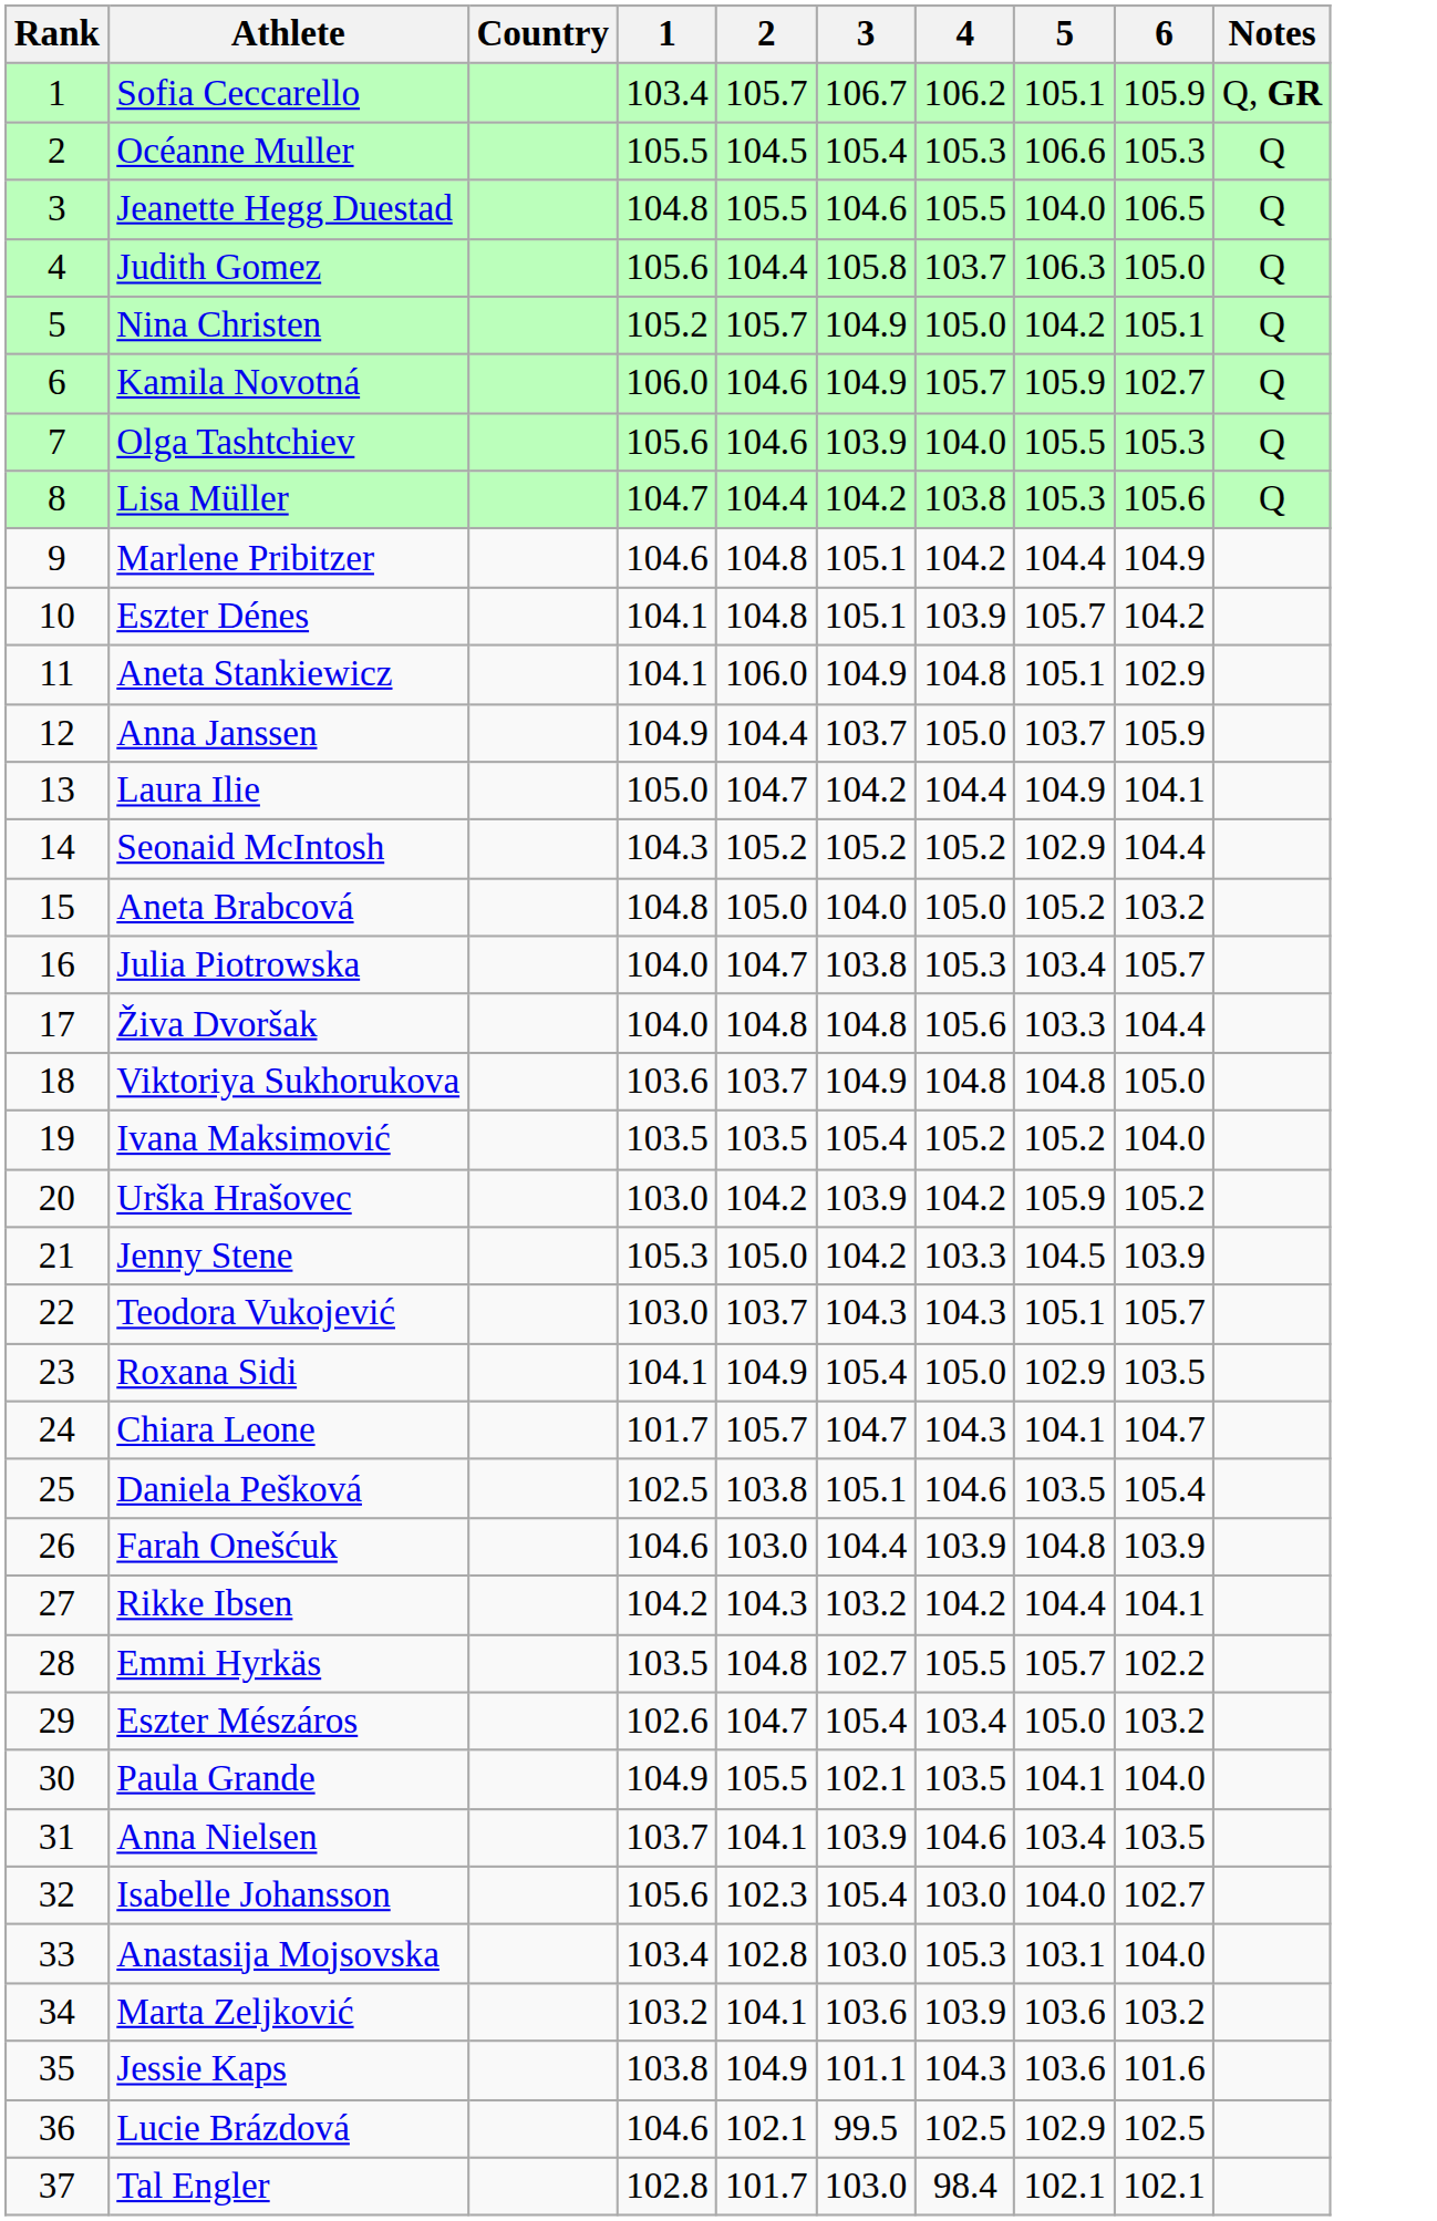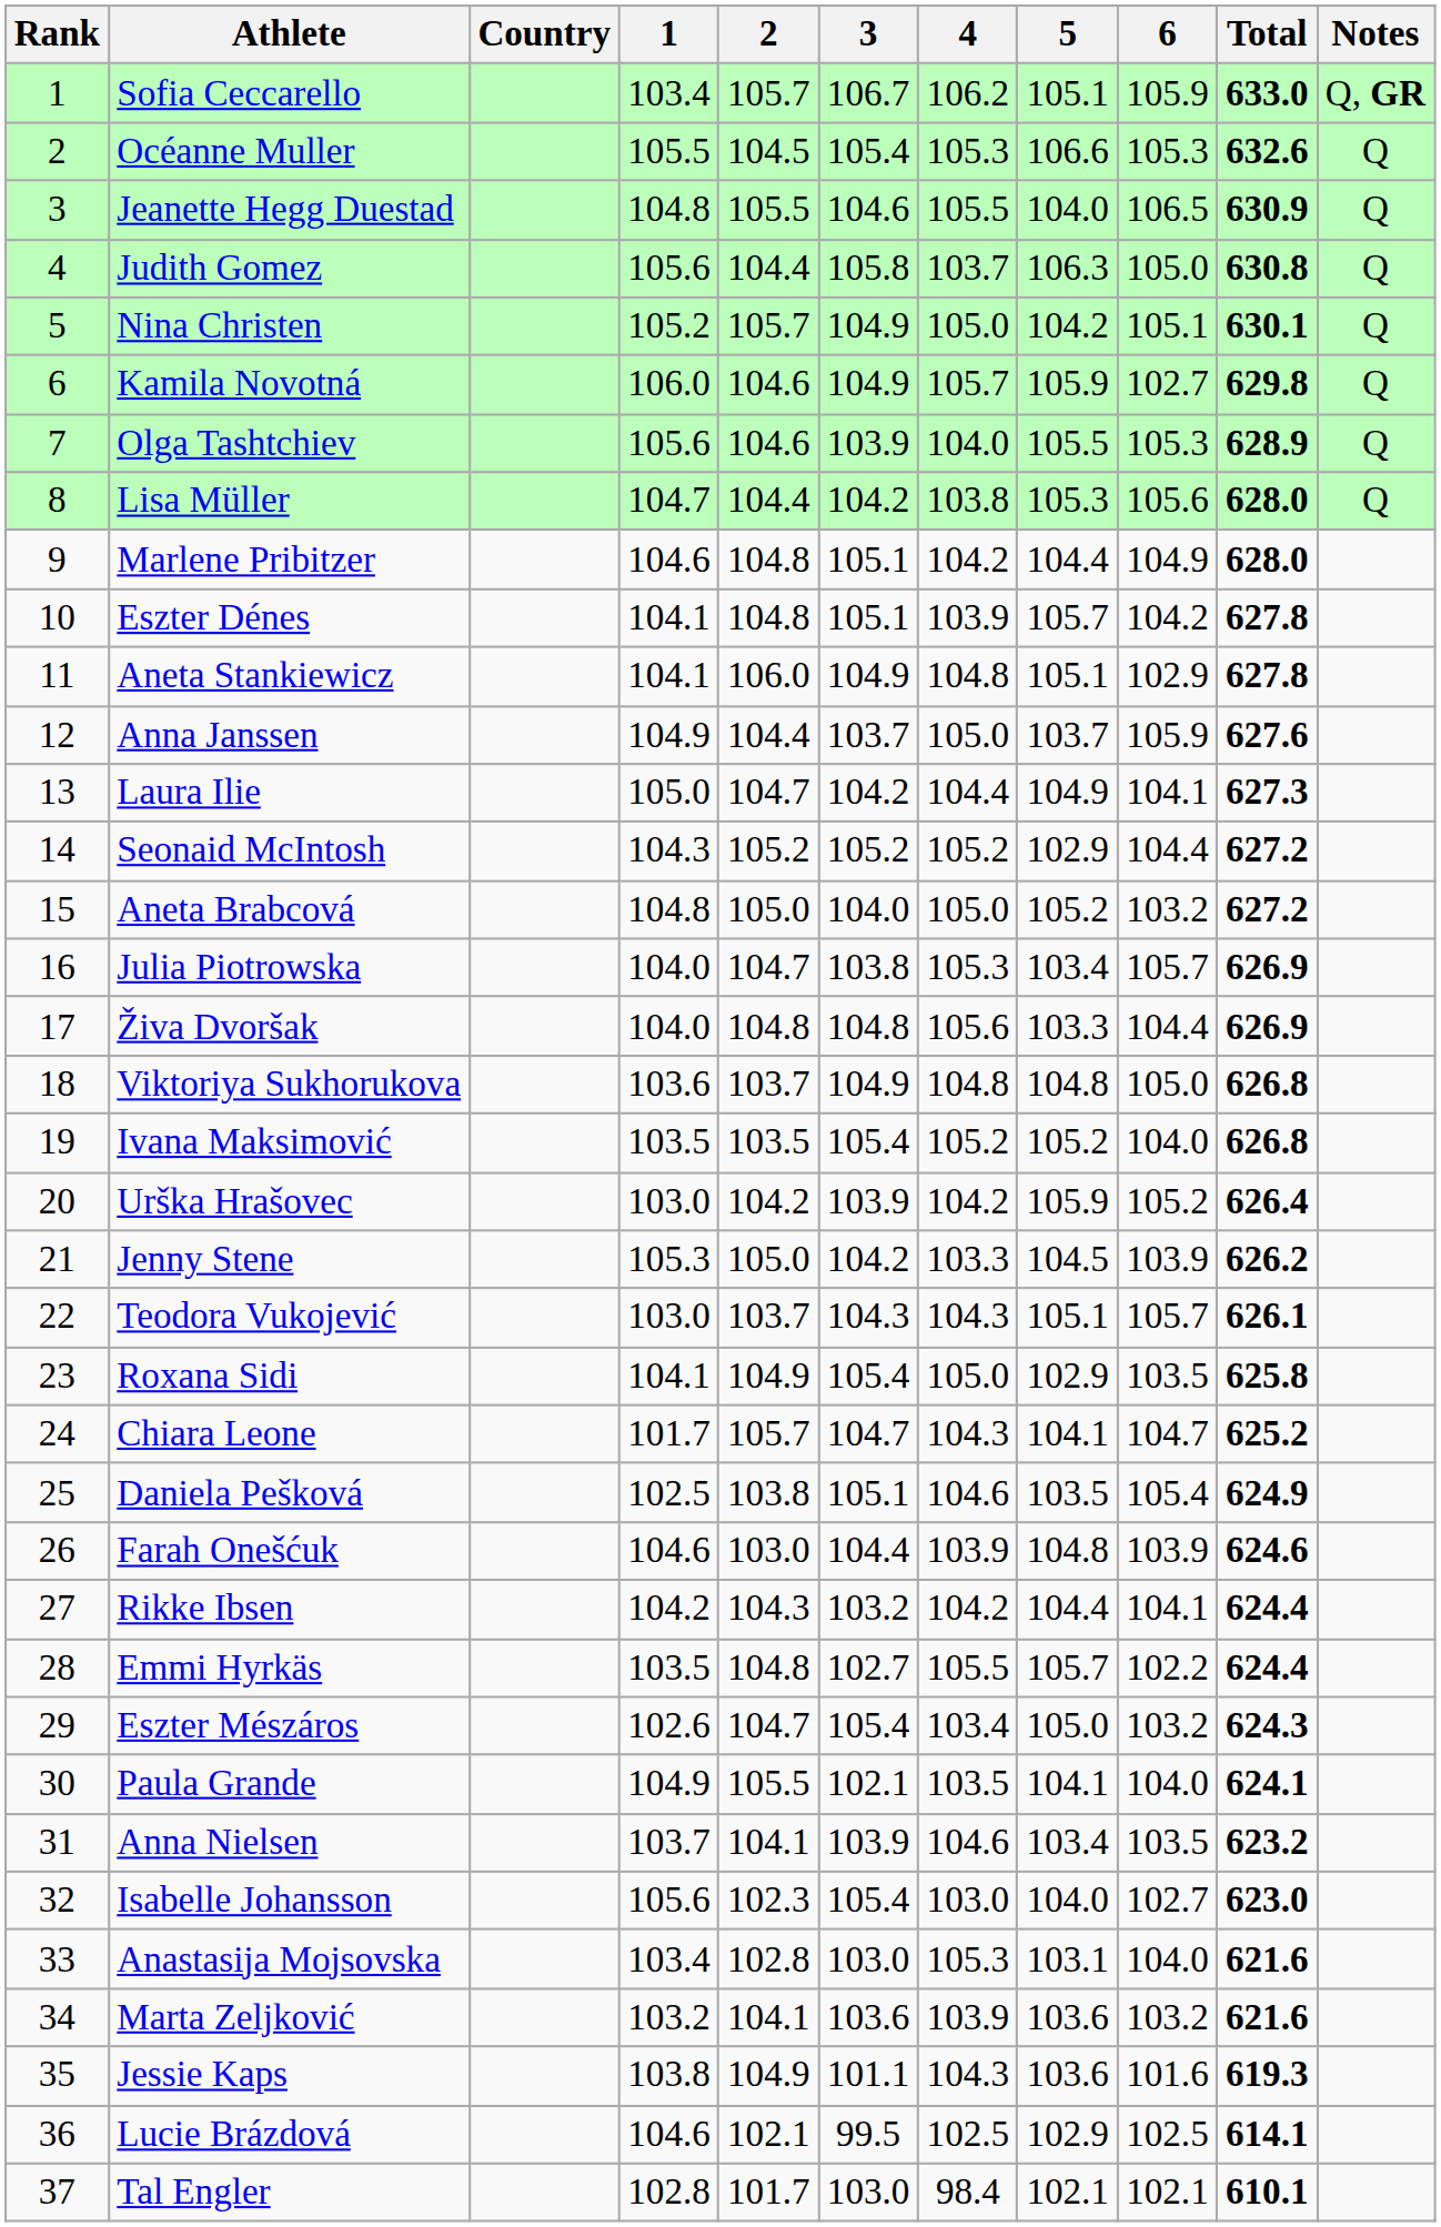 <table class="wikitable sortable" style="text-align:center">
 <tr>
 <th>Rank</th>
 <th>Athlete</th>
 <th>Country</th>
 <th width=30px>1</th>
 <th width=30px>2</th>
 <th width=30px>3</th>
 <th width=30px>4</th>
 <th width=30px>5</th>
 <th width=30px>6</th>
+<th>Total</th>
 <th class=unsortable>Notes</th>
 </tr>
 <tr bgcolor=bbffbb>
 <td>1</td>
 <td align=left><a href='#'>Sofia Ceccarello</a></td>
 <td align=left></td>
 <td>103.4</td>
 <td>105.7</td>
 <td>106.7</td>
 <td>106.2</td>
 <td>105.1</td>
 <td>105.9</td>
+<td><strong>633.0</strong></td>
 <td>Q, <strong>GR</strong></td>
 </tr>
 <tr bgcolor=bbffbb>
 <td>2</td>
 <td align=left><a href='#'>Océanne Muller</a></td>
 <td align=left></td>
 <td>105.5</td>
 <td>104.5</td>
 <td>105.4</td>
 <td>105.3</td>
 <td>106.6</td>
 <td>105.3</td>
+<td><strong>632.6</strong></td>
 <td>Q</td>
 </tr>
 <tr bgcolor=bbffbb>
 <td>3</td>
 <td align=left><a href='#'>Jeanette Hegg Duestad</a></td>
 <td align=left></td>
 <td>104.8</td>
 <td>105.5</td>
 <td>104.6</td>
 <td>105.5</td>
 <td>104.0</td>
 <td>106.5</td>
+<td><strong>630.9</strong></td>
 <td>Q</td>
 </tr>
 <tr bgcolor=bbffbb>
 <td>4</td>
 <td align=left><a href='#'>Judith Gomez</a></td>
 <td align=left></td>
 <td>105.6</td>
 <td>104.4</td>
 <td>105.8</td>
 <td>103.7</td>
 <td>106.3</td>
 <td>105.0</td>
+<td><strong>630.8</strong></td>
 <td>Q</td>
 </tr>
 <tr bgcolor=bbffbb>
 <td>5</td>
 <td align=left><a href='#'>Nina Christen</a></td>
 <td align=left></td>
 <td>105.2</td>
 <td>105.7</td>
 <td>104.9</td>
 <td>105.0</td>
 <td>104.2</td>
 <td>105.1</td>
+<td><strong>630.1</strong></td>
 <td>Q</td>
 </tr>
 <tr bgcolor=bbffbb>
 <td>6</td>
 <td align=left><a href='#'>Kamila Novotná</a></td>
 <td align=left></td>
 <td>106.0</td>
 <td>104.6</td>
 <td>104.9</td>
 <td>105.7</td>
 <td>105.9</td>
 <td>102.7</td>
+<td><strong>629.8</strong></td>
 <td>Q</td>
 </tr>
 <tr bgcolor=bbffbb>
 <td>7</td>
 <td align=left><a href='#'>Olga Tashtchiev</a></td>
 <td align=left></td>
 <td>105.6</td>
 <td>104.6</td>
 <td>103.9</td>
 <td>104.0</td>
 <td>105.5</td>
 <td>105.3</td>
+<td><strong>628.9</strong></td>
 <td>Q</td>
 </tr>
 <tr bgcolor=bbffbb>
 <td>8</td>
 <td align=left><a href='#'>Lisa Müller</a></td>
 <td align=left></td>
 <td>104.7</td>
 <td>104.4</td>
 <td>104.2</td>
 <td>103.8</td>
 <td>105.3</td>
 <td>105.6</td>
+<td><strong>628.0</strong></td>
 <td>Q</td>
 </tr>
 <tr>
 <td>9</td>
 <td align=left><a href='#'>Marlene Pribitzer</a></td>
 <td align=left></td>
 <td>104.6</td>
 <td>104.8</td>
 <td>105.1</td>
 <td>104.2</td>
 <td>104.4</td>
 <td>104.9</td>
+<td><strong>628.0</strong></td>
 <td></td>
 </tr>
 <tr>
 <td>10</td>
 <td align=left><a href='#'>Eszter Dénes</a></td>
 <td align=left></td>
 <td>104.1</td>
 <td>104.8</td>
 <td>105.1</td>
 <td>103.9</td>
 <td>105.7</td>
 <td>104.2</td>
+<td><strong>627.8</strong></td>
 <td></td>
 </tr>
 <tr>
 <td>11</td>
 <td align=left><a href='#'>Aneta Stankiewicz</a></td>
 <td align=left></td>
 <td>104.1</td>
 <td>106.0</td>
 <td>104.9</td>
 <td>104.8</td>
 <td>105.1</td>
 <td>102.9</td>
+<td><strong>627.8</strong></td>
 <td></td>
 </tr>
 <tr>
 <td>12</td>
 <td align=left><a href='#'>Anna Janssen</a></td>
 <td align=left></td>
 <td>104.9</td>
 <td>104.4</td>
 <td>103.7</td>
 <td>105.0</td>
 <td>103.7</td>
 <td>105.9</td>
+<td><strong>627.6</strong></td>
 <td></td>
 </tr>
 <tr>
 <td>13</td>
 <td align=left><a href='#'>Laura Ilie</a></td>
 <td align=left></td>
 <td>105.0</td>
 <td>104.7</td>
 <td>104.2</td>
 <td>104.4</td>
 <td>104.9</td>
 <td>104.1</td>
+<td><strong>627.3</strong></td>
 <td></td>
 </tr>
 <tr>
 <td>14</td>
 <td align=left><a href='#'>Seonaid McIntosh</a></td>
 <td align=left></td>
 <td>104.3</td>
 <td>105.2</td>
 <td>105.2</td>
 <td>105.2</td>
 <td>102.9</td>
 <td>104.4</td>
+<td><strong>627.2</strong></td>
 <td></td>
 </tr>
 <tr>
 <td>15</td>
 <td align=left><a href='#'>Aneta Brabcová</a></td>
 <td align=left></td>
 <td>104.8</td>
 <td>105.0</td>
 <td>104.0</td>
 <td>105.0</td>
 <td>105.2</td>
 <td>103.2</td>
+<td><strong>627.2</strong></td>
 <td></td>
 </tr>
 <tr>
 <td>16</td>
 <td align=left><a href='#'>Julia Piotrowska</a></td>
 <td align=left></td>
 <td>104.0</td>
 <td>104.7</td>
 <td>103.8</td>
 <td>105.3</td>
 <td>103.4</td>
 <td>105.7</td>
+<td><strong>626.9</strong></td>
 <td></td>
 </tr>
 <tr>
 <td>17</td>
 <td align=left><a href='#'>Živa Dvoršak</a></td>
 <td align=left></td>
 <td>104.0</td>
 <td>104.8</td>
 <td>104.8</td>
 <td>105.6</td>
 <td>103.3</td>
 <td>104.4</td>
+<td><strong>626.9</strong></td>
 <td></td>
 </tr>
 <tr>
 <td>18</td>
 <td align=left><a href='#'>Viktoriya Sukhorukova</a></td>
 <td align=left></td>
 <td>103.6</td>
 <td>103.7</td>
 <td>104.9</td>
 <td>104.8</td>
 <td>104.8</td>
 <td>105.0</td>
+<td><strong>626.8</strong></td>
 <td></td>
 </tr>
 <tr>
 <td>19</td>
 <td align=left><a href='#'>Ivana Maksimović</a></td>
 <td align=left></td>
 <td>103.5</td>
 <td>103.5</td>
 <td>105.4</td>
 <td>105.2</td>
 <td>105.2</td>
 <td>104.0</td>
+<td><strong>626.8</strong></td>
 <td></td>
 </tr>
 <tr>
 <td>20</td>
 <td align=left><a href='#'>Urška Hrašovec</a></td>
 <td align=left></td>
 <td>103.0</td>
 <td>104.2</td>
 <td>103.9</td>
 <td>104.2</td>
 <td>105.9</td>
 <td>105.2</td>
+<td><strong>626.4</strong></td>
 <td></td>
 </tr>
 <tr>
 <td>21</td>
 <td align=left><a href='#'>Jenny Stene</a></td>
 <td align=left></td>
 <td>105.3</td>
 <td>105.0</td>
 <td>104.2</td>
 <td>103.3</td>
 <td>104.5</td>
 <td>103.9</td>
+<td><strong>626.2</strong></td>
 <td></td>
 </tr>
 <tr>
 <td>22</td>
 <td align=left><a href='#'>Teodora Vukojević</a></td>
 <td align=left></td>
 <td>103.0</td>
 <td>103.7</td>
 <td>104.3</td>
 <td>104.3</td>
 <td>105.1</td>
 <td>105.7</td>
+<td><strong>626.1</strong></td>
 <td></td>
 </tr>
 <tr>
 <td>23</td>
 <td align=left><a href='#'>Roxana Sidi</a></td>
 <td align=left></td>
 <td>104.1</td>
 <td>104.9</td>
 <td>105.4</td>
 <td>105.0</td>
 <td>102.9</td>
 <td>103.5</td>
+<td><strong>625.8</strong></td>
 <td></td>
 </tr>
 <tr>
 <td>24</td>
 <td align=left><a href='#'>Chiara Leone</a></td>
 <td align=left></td>
 <td>101.7</td>
 <td>105.7</td>
 <td>104.7</td>
 <td>104.3</td>
 <td>104.1</td>
 <td>104.7</td>
+<td><strong>625.2</strong></td>
 <td></td>
 </tr>
 <tr>
 <td>25</td>
 <td align=left><a href='#'>Daniela Pešková</a></td>
 <td align=left></td>
 <td>102.5</td>
 <td>103.8</td>
 <td>105.1</td>
 <td>104.6</td>
 <td>103.5</td>
 <td>105.4</td>
+<td><strong>624.9</strong></td>
 <td></td>
 </tr>
 <tr>
 <td>26</td>
 <td align=left><a href='#'>Farah Onešćuk</a></td>
 <td align=left></td>
 <td>104.6</td>
 <td>103.0</td>
 <td>104.4</td>
 <td>103.9</td>
 <td>104.8</td>
 <td>103.9</td>
+<td><strong>624.6</strong></td>
 <td></td>
 </tr>
 <tr>
 <td>27</td>
 <td align=left><a href='#'>Rikke Ibsen</a></td>
 <td align=left></td>
 <td>104.2</td>
 <td>104.3</td>
 <td>103.2</td>
 <td>104.2</td>
 <td>104.4</td>
 <td>104.1</td>
+<td><strong>624.4</strong></td>
 <td></td>
 </tr>
 <tr>
 <td>28</td>
 <td align=left><a href='#'>Emmi Hyrkäs</a></td>
 <td align=left></td>
 <td>103.5</td>
 <td>104.8</td>
 <td>102.7</td>
 <td>105.5</td>
 <td>105.7</td>
 <td>102.2</td>
+<td><strong>624.4</strong></td>
 <td></td>
 </tr>
 <tr>
 <td>29</td>
 <td align=left><a href='#'>Eszter Mészáros</a></td>
 <td align=left></td>
 <td>102.6</td>
 <td>104.7</td>
 <td>105.4</td>
 <td>103.4</td>
 <td>105.0</td>
 <td>103.2</td>
+<td><strong>624.3</strong></td>
 <td></td>
 </tr>
 <tr>
 <td>30</td>
 <td align=left><a href='#'>Paula Grande</a></td>
 <td align=left></td>
 <td>104.9</td>
 <td>105.5</td>
 <td>102.1</td>
 <td>103.5</td>
 <td>104.1</td>
 <td>104.0</td>
+<td><strong>624.1</strong></td>
 <td></td>
 </tr>
 <tr>
 <td>31</td>
 <td align=left><a href='#'>Anna Nielsen</a></td>
 <td align=left></td>
 <td>103.7</td>
 <td>104.1</td>
 <td>103.9</td>
 <td>104.6</td>
 <td>103.4</td>
 <td>103.5</td>
+<td><strong>623.2</strong></td>
 <td></td>
 </tr>
 <tr>
 <td>32</td>
 <td align=left><a href='#'>Isabelle Johansson</a></td>
 <td align=left></td>
 <td>105.6</td>
 <td>102.3</td>
 <td>105.4</td>
 <td>103.0</td>
 <td>104.0</td>
 <td>102.7</td>
+<td><strong>623.0</strong></td>
 <td></td>
 </tr>
 <tr>
 <td>33</td>
 <td align=left><a href='#'>Anastasija Mojsovska</a></td>
 <td align=left></td>
 <td>103.4</td>
 <td>102.8</td>
 <td>103.0</td>
 <td>105.3</td>
 <td>103.1</td>
 <td>104.0</td>
+<td><strong>621.6</strong></td>
 <td></td>
 </tr>
 <tr>
 <td>34</td>
 <td align=left><a href='#'>Marta Zeljković</a></td>
 <td align=left></td>
 <td>103.2</td>
 <td>104.1</td>
 <td>103.6</td>
 <td>103.9</td>
 <td>103.6</td>
 <td>103.2</td>
+<td><strong>621.6</strong></td>
 <td></td>
 </tr>
 <tr>
 <td>35</td>
 <td align=left><a href='#'>Jessie Kaps</a></td>
 <td align=left></td>
 <td>103.8</td>
 <td>104.9</td>
 <td>101.1</td>
 <td>104.3</td>
 <td>103.6</td>
 <td>101.6</td>
+<td><strong>619.3</strong></td>
 <td></td>
 </tr>
 <tr>
 <td>36</td>
 <td align=left><a href='#'>Lucie Brázdová</a></td>
 <td align=left></td>
 <td>104.6</td>
 <td>102.1</td>
 <td>99.5</td>
 <td>102.5</td>
 <td>102.9</td>
 <td>102.5</td>
+<td><strong>614.1</strong></td>
 <td></td>
 </tr>
 <tr>
 <td>37</td>
 <td align=left><a href='#'>Tal Engler</a></td>
 <td align=left></td>
 <td>102.8</td>
 <td>101.7</td>
 <td>103.0</td>
 <td>98.4</td>
 <td>102.1</td>
 <td>102.1</td>
+<td><strong>610.1</strong></td>
 <td></td>
 </tr>
 </table>
